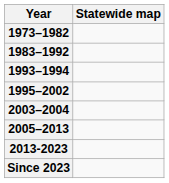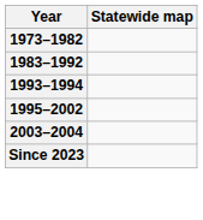 <table class=wikitable>
 <tr>
 <th>Year</th>
 <th>Statewide map</th>
 </tr>
 <tr>
 <th>1973–1982</th>
 <td></td>
 </tr>
 <tr>
 <th>1983–1992</th>
 <td></td>
 </tr>
 <tr>
 <th>1993–1994</th>
 <td></td>
 </tr>
 <tr>
 <th>1995–2002</th>
 <td></td>
 </tr>
 <tr>
 <th>2003–2004</th>
 <td></td>
 </tr>
 <tr>
-<th>2005–2013</th>
-<td></td>
-</tr>
-<tr>
-<th>2013-2023</th>
-<td></td>
-</tr>
-<tr>
 <th>Since 2023</th>
 <td></td>
 </tr>
 </table>
